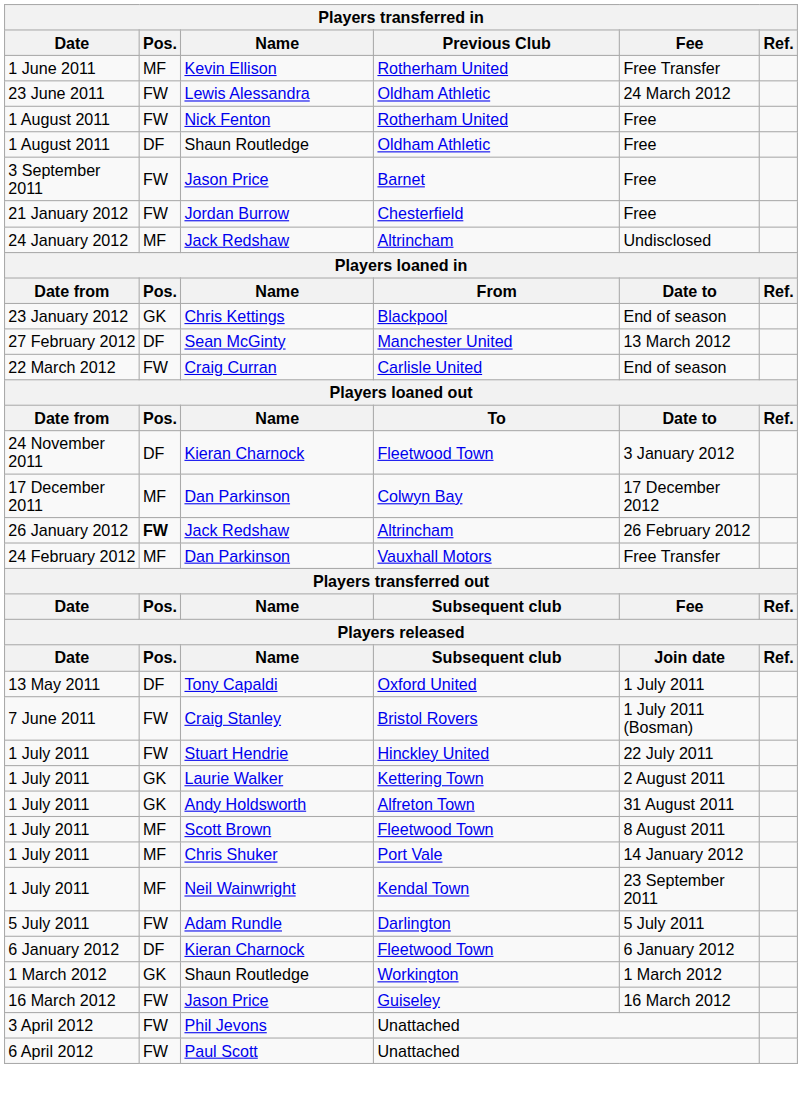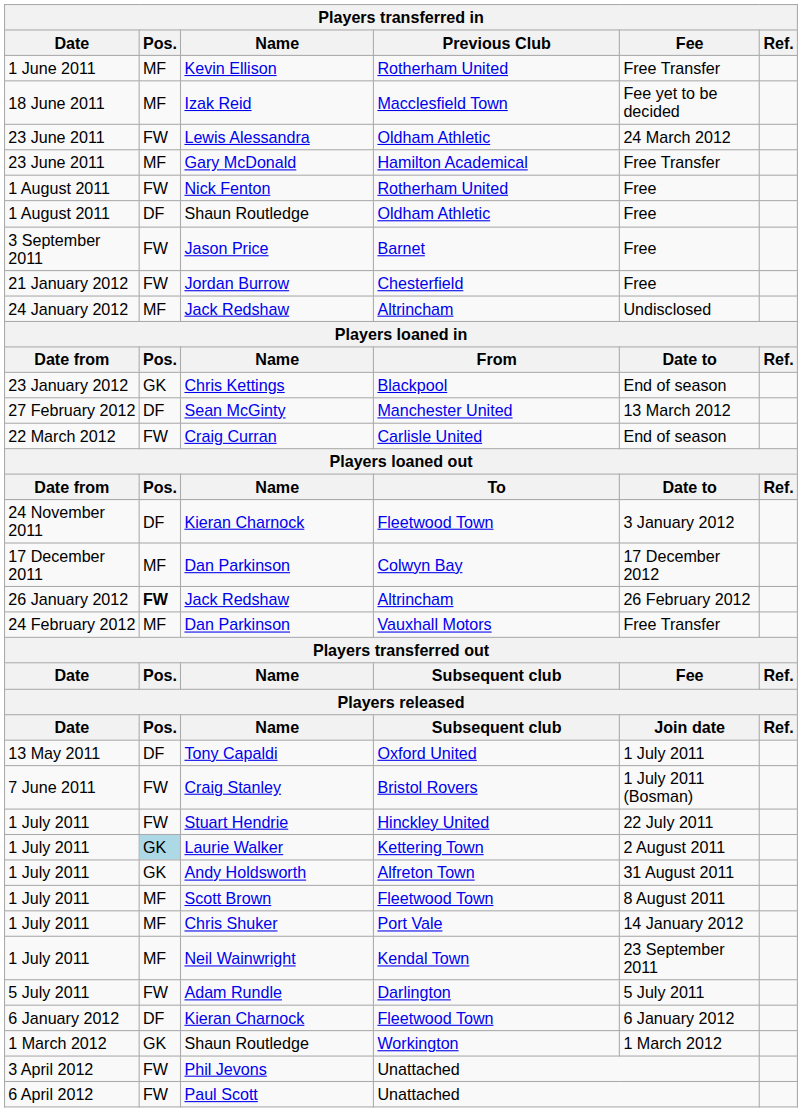 <table class="wikitable" style="font-size:95%;">
 <tr>
 <th colspan="6">Players transferred in</th>
 </tr>
 <tr>
 <th style="width:120px;">Date</th>
 <th style="width:25px;">Pos.</th>
 <th style="width:175px;">Name</th>
 <th style="width:225px;">Previous Club</th>
 <th style="width:125px;">Fee</th>
 <th style="width:25px;">Ref.</th>
 </tr>
 <tr>
 <td>1 June 2011</td>
 <td>MF</td>
 <td> <a href='#'>Kevin Ellison</a></td>
 <td> <a href='#'>Rotherham United</a></td>
 <td>Free Transfer</td>
 <td></td>
 </tr>
 <tr>
+<td>18 June 2011</td>
+<td>MF</td>
+<td> <a href='#'>Izak Reid</a></td>
+<td> <a href='#'>Macclesfield Town</a></td>
+<td>Fee yet to be decided</td>
+<td></td>
+</tr>
+<tr>
 <td>23 June 2011</td>
 <td>FW</td>
 <td> <a href='#'>Lewis Alessandra</a></td>
 <td> <a href='#'>Oldham Athletic</a></td>
 <td>24 March 2012</td>
+<td></td>
+</tr>
+<tr>
+<td>23 June 2011</td>
+<td>MF</td>
+<td> <a href='#'>Gary McDonald</a></td>
+<td> <a href='#'>Hamilton Academical</a></td>
+<td>Free Transfer</td>
 <td></td>
 </tr>
 <tr>
 <td>1 August 2011</td>
 <td>FW</td>
 <td> <a href='#'>Nick Fenton</a></td>
 <td> <a href='#'>Rotherham United</a></td>
 <td>Free</td>
 <td></td>
 </tr>
 <tr>
 <td>1 August 2011</td>
 <td>DF</td>
 <td> Shaun Routledge</td>
 <td> <a href='#'>Oldham Athletic</a></td>
 <td>Free</td>
 <td></td>
 </tr>
 <tr>
 <td>3 September 2011</td>
 <td>FW</td>
 <td> <a href='#'>Jason Price</a></td>
 <td> <a href='#'>Barnet</a></td>
 <td>Free</td>
 <td></td>
 </tr>
 <tr>
 <td>21 January 2012</td>
 <td>FW</td>
 <td> <a href='#'>Jordan Burrow</a></td>
 <td> <a href='#'>Chesterfield</a></td>
 <td>Free</td>
 <td></td>
 </tr>
 <tr>
 <td>24 January 2012</td>
 <td>MF</td>
 <td> <a href='#'>Jack Redshaw</a></td>
 <td> <a href='#'>Altrincham</a></td>
 <td>Undisclosed</td>
 <td></td>
 </tr>
 <tr>
 <th colspan="6">Players loaned in</th>
 </tr>
 <tr>
 <th>Date from</th>
 <th>Pos.</th>
 <th>Name</th>
 <th>From</th>
 <th>Date to</th>
 <th>Ref.</th>
 </tr>
 <tr>
 <td>23 January 2012</td>
 <td>GK</td>
 <td> <a href='#'>Chris Kettings</a></td>
 <td> <a href='#'>Blackpool</a></td>
 <td>End of season</td>
 <td></td>
 </tr>
 <tr>
 <td>27 February 2012</td>
 <td>DF</td>
 <td> <a href='#'>Sean McGinty</a></td>
 <td> <a href='#'>Manchester United</a></td>
 <td>13 March 2012</td>
 <td></td>
 </tr>
 <tr>
 <td>22 March 2012</td>
 <td>FW</td>
 <td> <a href='#'>Craig Curran</a></td>
 <td> <a href='#'>Carlisle United</a></td>
 <td>End of season</td>
 <td></td>
 </tr>
 <tr>
 <th colspan="6">Players loaned out</th>
 </tr>
 <tr>
 <th>Date from</th>
 <th>Pos.</th>
 <th>Name</th>
 <th>To</th>
 <th>Date to</th>
 <th>Ref.</th>
 </tr>
 <tr>
 <td>24 November 2011</td>
 <td>DF</td>
 <td> <a href='#'>Kieran Charnock</a></td>
 <td> <a href='#'>Fleetwood Town</a></td>
 <td>3 January 2012</td>
 <td></td>
 </tr>
 <tr>
 <td>17 December 2011</td>
 <td>MF</td>
 <td> <a href='#'>Dan Parkinson</a></td>
 <td> <a href='#'>Colwyn Bay</a></td>
 <td>17 December 2012</td>
 <td></td>
 </tr>
 <tr>
 <td>26 January 2012</td>
 <td><strong>FW</strong></td>
 <td> <a href='#'>Jack Redshaw</a></td>
 <td> <a href='#'>Altrincham</a></td>
 <td>26 February 2012</td>
 <td></td>
 </tr>
 <tr>
 <td>24 February 2012</td>
 <td>MF</td>
 <td> <a href='#'>Dan Parkinson</a></td>
 <td> <a href='#'>Vauxhall Motors</a></td>
 <td>Free Transfer</td>
 <td></td>
 </tr>
 <tr>
 <th colspan="6">Players transferred out</th>
 </tr>
 <tr>
 <th>Date</th>
 <th>Pos.</th>
 <th>Name</th>
 <th>Subsequent club</th>
 <th>Fee</th>
 <th>Ref.</th>
 </tr>
 <tr>
 <th colspan="6">Players released</th>
 </tr>
 <tr>
 <th>Date</th>
 <th>Pos.</th>
 <th>Name</th>
 <th>Subsequent club</th>
 <th>Join date</th>
 <th>Ref.</th>
 </tr>
 <tr>
 <td>13 May 2011</td>
 <td>DF</td>
 <td> <a href='#'>Tony Capaldi</a></td>
 <td> <a href='#'>Oxford United</a></td>
 <td>1 July 2011</td>
 <td></td>
 </tr>
 <tr>
 <td>7 June 2011</td>
 <td>FW</td>
 <td> <a href='#'>Craig Stanley</a></td>
 <td> <a href='#'>Bristol Rovers</a></td>
 <td>1 July 2011 (Bosman)</td>
 <td></td>
 </tr>
 <tr>
 <td>1 July 2011</td>
 <td>FW</td>
 <td> <a href='#'>Stuart Hendrie</a></td>
 <td> <a href='#'>Hinckley United</a></td>
 <td>22 July 2011</td>
 <td></td>
 </tr>
 <tr>
 <td>1 July 2011</td>
-<td>GK</td>
+<td style="background: lightblue;">GK</td>
 <td> <a href='#'>Laurie Walker</a></td>
 <td> <a href='#'>Kettering Town</a></td>
 <td>2 August 2011</td>
 <td></td>
 </tr>
 <tr>
 <td>1 July 2011</td>
 <td>GK</td>
 <td> <a href='#'>Andy Holdsworth</a></td>
 <td> <a href='#'>Alfreton Town</a></td>
 <td>31 August 2011</td>
 <td></td>
 </tr>
 <tr>
 <td>1 July 2011</td>
 <td>MF</td>
 <td> <a href='#'>Scott Brown</a></td>
 <td> <a href='#'>Fleetwood Town</a></td>
 <td>8 August 2011</td>
 <td></td>
 </tr>
 <tr>
 <td>1 July 2011</td>
 <td>MF</td>
 <td> <a href='#'>Chris Shuker</a></td>
 <td> <a href='#'>Port Vale</a></td>
 <td>14 January 2012</td>
 <td></td>
 </tr>
 <tr>
 <td>1 July 2011</td>
 <td>MF</td>
 <td> <a href='#'>Neil Wainwright</a></td>
 <td> <a href='#'>Kendal Town</a></td>
 <td>23 September 2011</td>
 <td></td>
 </tr>
 <tr>
 <td>5 July 2011</td>
 <td>FW</td>
 <td> <a href='#'>Adam Rundle</a></td>
 <td> <a href='#'>Darlington</a></td>
 <td>5 July 2011</td>
 <td></td>
 </tr>
 <tr>
 <td>6 January 2012</td>
 <td>DF</td>
 <td> <a href='#'>Kieran Charnock</a></td>
 <td> <a href='#'>Fleetwood Town</a></td>
 <td>6 January 2012</td>
 <td></td>
 </tr>
 <tr>
 <td>1 March 2012</td>
 <td>GK</td>
 <td> Shaun Routledge</td>
 <td> <a href='#'>Workington</a></td>
 <td>1 March 2012</td>
 <td></td>
 </tr>
 <tr>
-<td>16 March 2012</td>
-<td>FW</td>
-<td> <a href='#'>Jason Price</a></td>
-<td> <a href='#'>Guiseley</a></td>
-<td>16 March 2012</td>
-<td></td>
-</tr>
-<tr>
 <td>3 April 2012</td>
 <td>FW</td>
 <td> <a href='#'>Phil Jevons</a></td>
 <td colspan="2">Unattached</td>
 <td></td>
 </tr>
 <tr>
 <td>6 April 2012</td>
 <td>FW</td>
 <td> <a href='#'>Paul Scott</a></td>
 <td colspan="2">Unattached</td>
 <td></td>
 </tr>
 </table>
